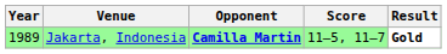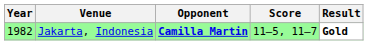 <table class="sortable wikitable" style="font-size: 90%;">
 <tr>
 <th>Year</th>
 <th>Venue</th>
 <th>Opponent</th>
 <th>Score</th>
 <th>Result</th>
 </tr>
 <tr style="background:#98FB98">
-<td align="center">1989</td>
+<td align="center">1982</td>
 <td align="left"><a href='#'>Jakarta</a>, <a href='#'>Indonesia</a></td>
 <td align="left"><strong> <a href='#'>Camilla Martin</a></strong></td>
 <td align="left">11–5, 11–7</td>
 <td style="text-align:left; background:white"> <strong>Gold</strong></td>
 </tr>
 </table>
